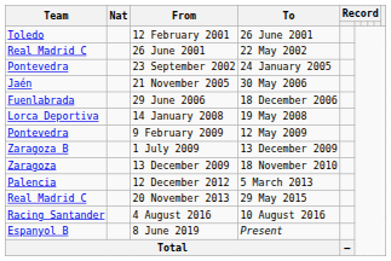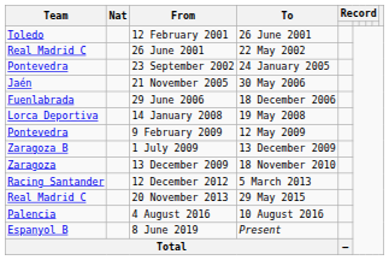 <table class="wikitable" style="text-align: center">
 <tr>
 <th rowspan="2">Team</th>
 <th rowspan="2">Nat</th>
 <th rowspan="2">From</th>
 <th rowspan="2">To</th>
 <th colspan="5">Record</th>
 <th rowspan=2></th>
 </tr>
 <tr>
 <th></th>
 <th></th>
 <th></th>
 <th></th>
 <th></th>
 </tr>
 <tr>
 <td align="left"><a href='#'>Toledo</a></td>
 <td></td>
 <td align="left">12 February 2001</td>
 <td align="left">26 June 2001<br></td>
 <td></td>
 </tr>
 <tr>
 <td align="left"><a href='#'>Real Madrid C</a></td>
 <td></td>
 <td align="left">26 June 2001</td>
 <td align="left">22 May 2002<br></td>
 <td></td>
 </tr>
 <tr>
 <td align="left"><a href='#'>Pontevedra</a></td>
 <td></td>
 <td align="left">23 September 2002</td>
 <td align="left">24 January 2005<br></td>
 <td></td>
 </tr>
 <tr>
 <td align="left"><a href='#'>Jaén</a></td>
 <td></td>
 <td align="left">21 November 2005</td>
 <td align="left">30 May 2006<br></td>
 <td></td>
 </tr>
 <tr>
 <td align="left"><a href='#'>Fuenlabrada</a></td>
 <td></td>
 <td align="left">29 June 2006</td>
 <td align="left">18 December 2006<br></td>
 <td></td>
 </tr>
 <tr>
 <td align="left"><a href='#'>Lorca Deportiva</a></td>
 <td></td>
 <td align="left">14 January 2008</td>
 <td align="left">19 May 2008<br></td>
 <td></td>
 </tr>
 <tr>
 <td align="left"><a href='#'>Pontevedra</a></td>
 <td></td>
 <td align="left">9 February 2009</td>
 <td align="left">12 May 2009<br></td>
 <td></td>
 </tr>
 <tr>
 <td align="left"><a href='#'>Zaragoza B</a></td>
 <td></td>
 <td align="left">1 July 2009</td>
 <td align="left">13 December 2009<br></td>
 <td></td>
 </tr>
 <tr>
 <td align="left"><a href='#'>Zaragoza</a></td>
 <td></td>
 <td align="left">13 December 2009</td>
 <td align="left">18 November 2010<br></td>
 <td></td>
 </tr>
 <tr>
-<td align="left"><a href='#'>Palencia</a></td>
+<td align="left"><a href='#'>Racing Santander</a></td>
 <td></td>
 <td align="left">12 December 2012</td>
 <td align="left">5 March 2013<br></td>
 <td></td>
 </tr>
 <tr>
 <td align="left"><a href='#'>Real Madrid C</a></td>
 <td></td>
 <td align="left">20 November 2013</td>
 <td align="left">29 May 2015<br></td>
 <td></td>
 </tr>
 <tr>
-<td align="left"><a href='#'>Racing Santander</a></td>
+<td align="left"><a href='#'>Palencia</a></td>
 <td></td>
 <td align="left">4 August 2016</td>
 <td align="left">10 August 2016<br></td>
 <td></td>
 </tr>
 <tr>
 <td align="left"><a href='#'>Espanyol B</a></td>
 <td></td>
 <td align="left">8 June 2019</td>
 <td align="left"><em>Present</em><br></td>
 <td></td>
 </tr>
 <tr>
 <th colspan="4">Total<br></th>
 <th>—</th>
 </tr>
 </table>
